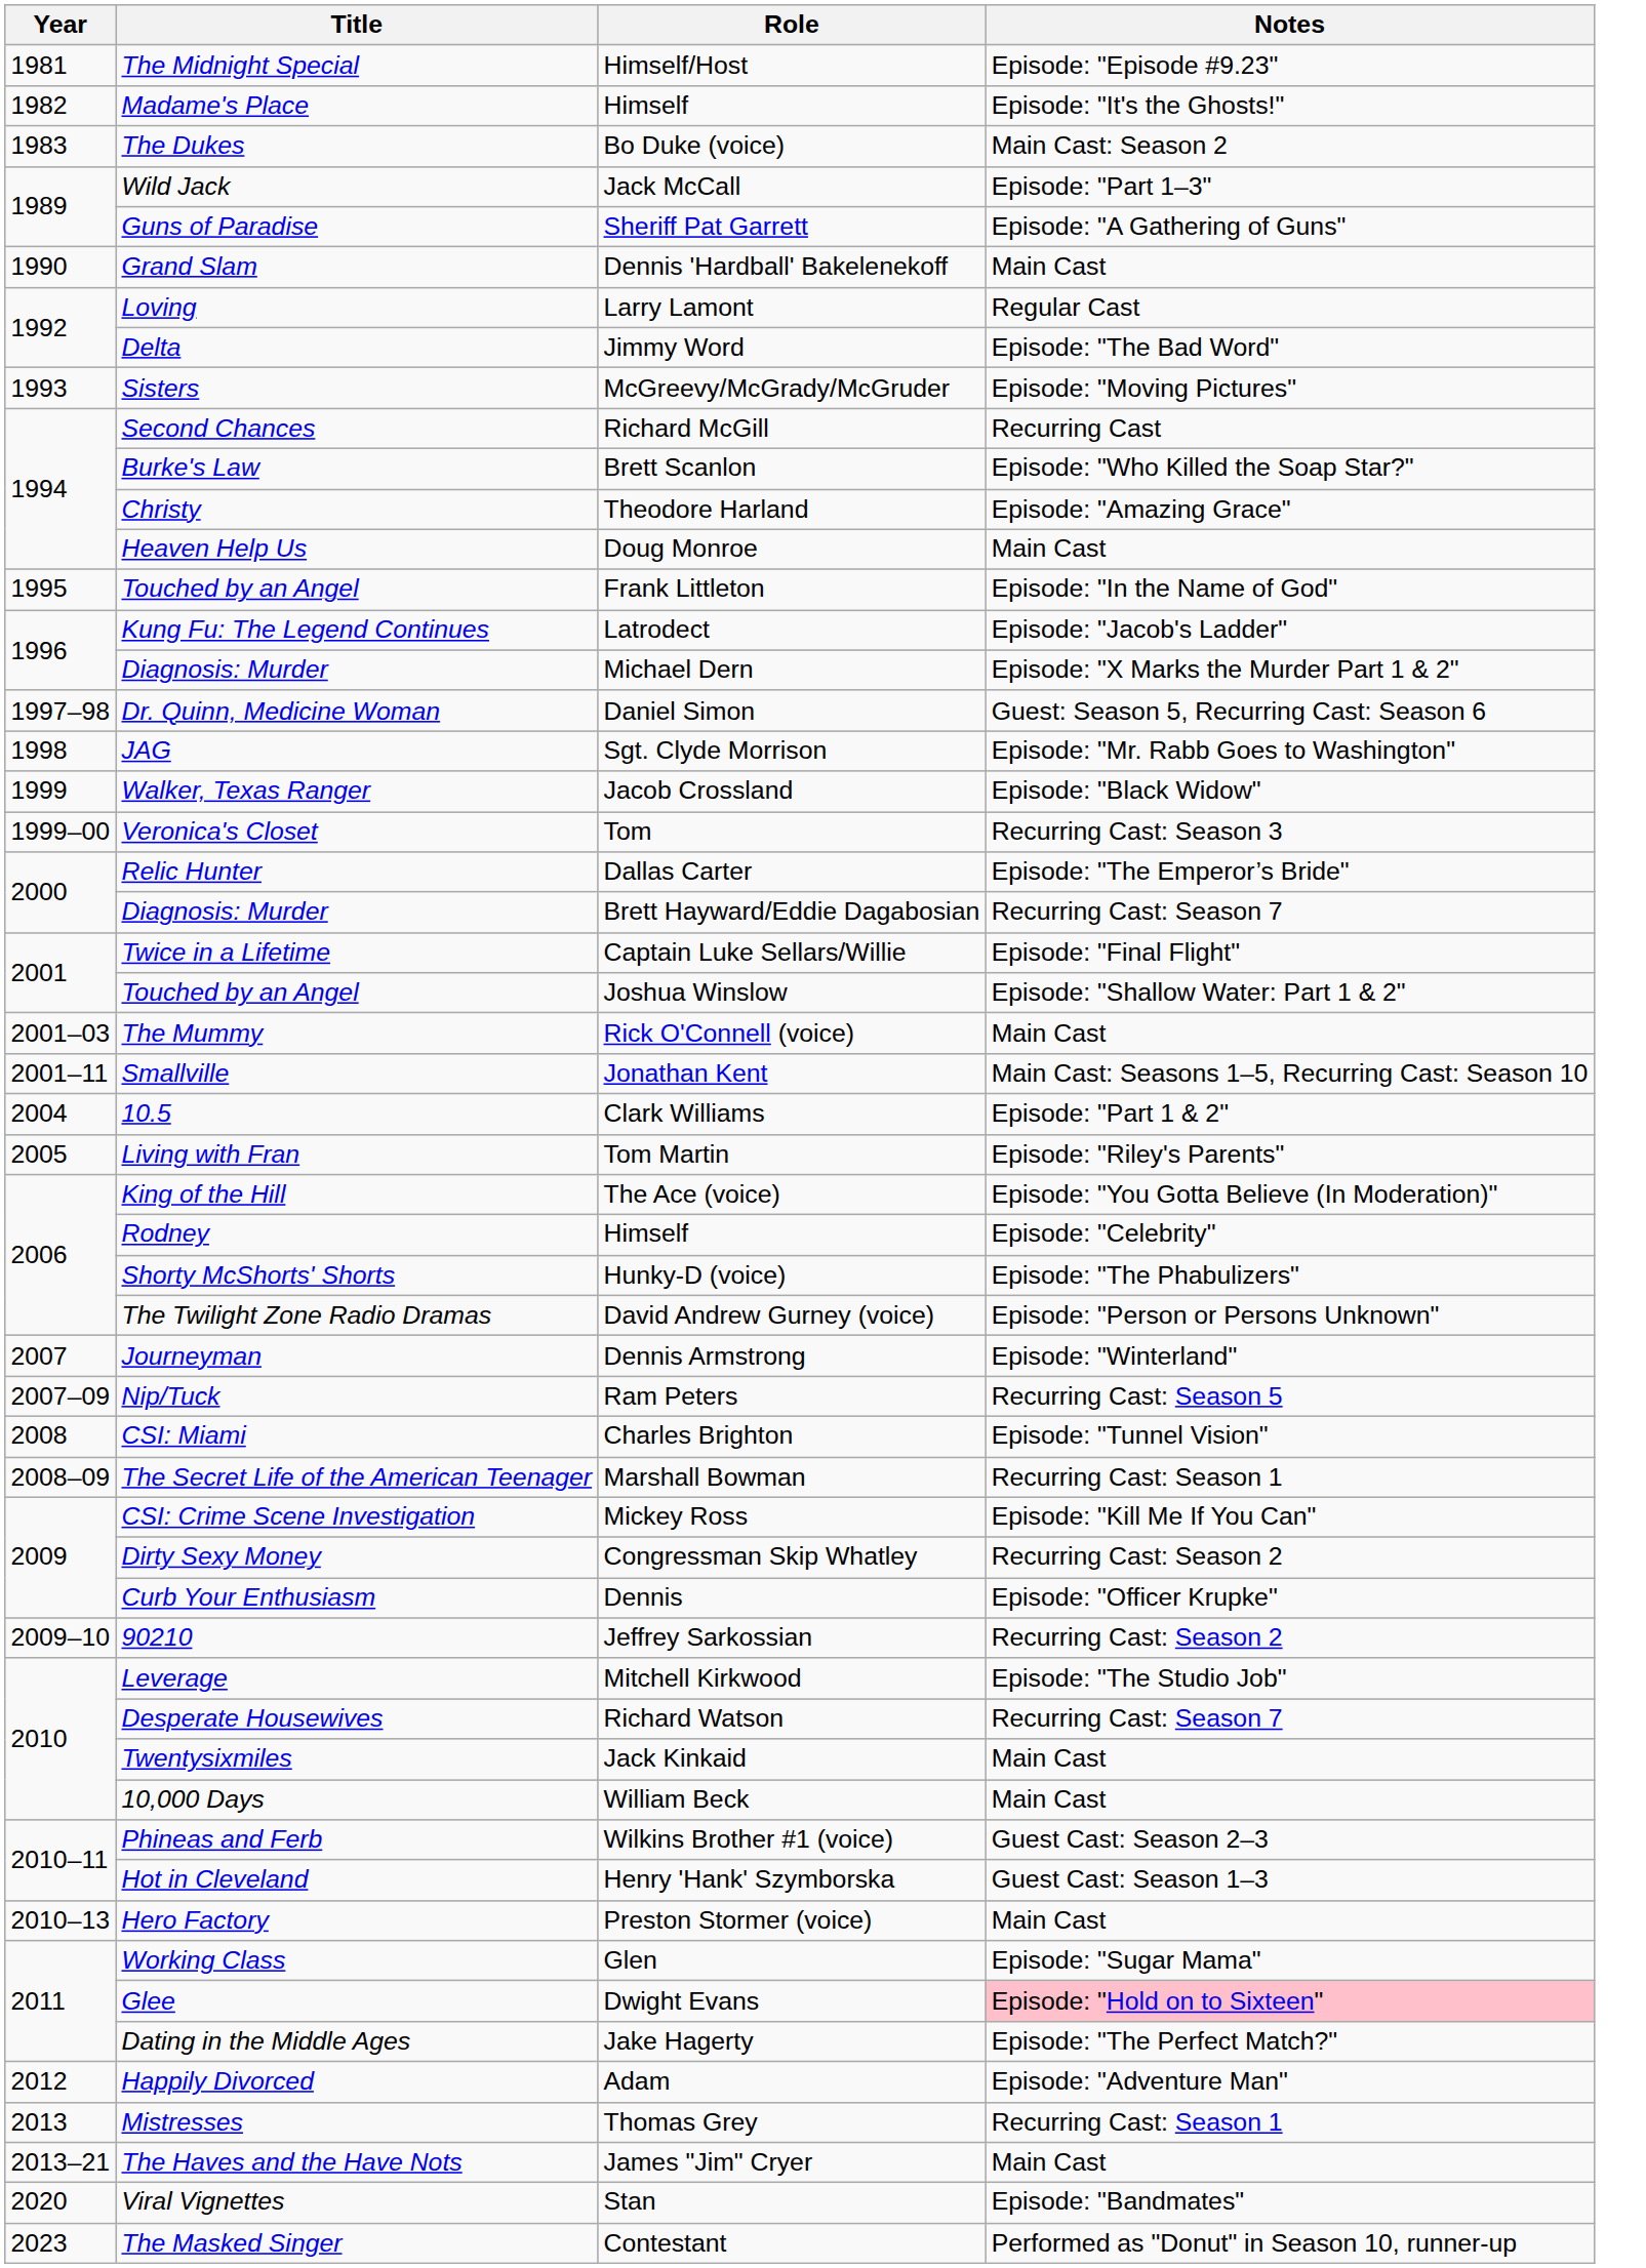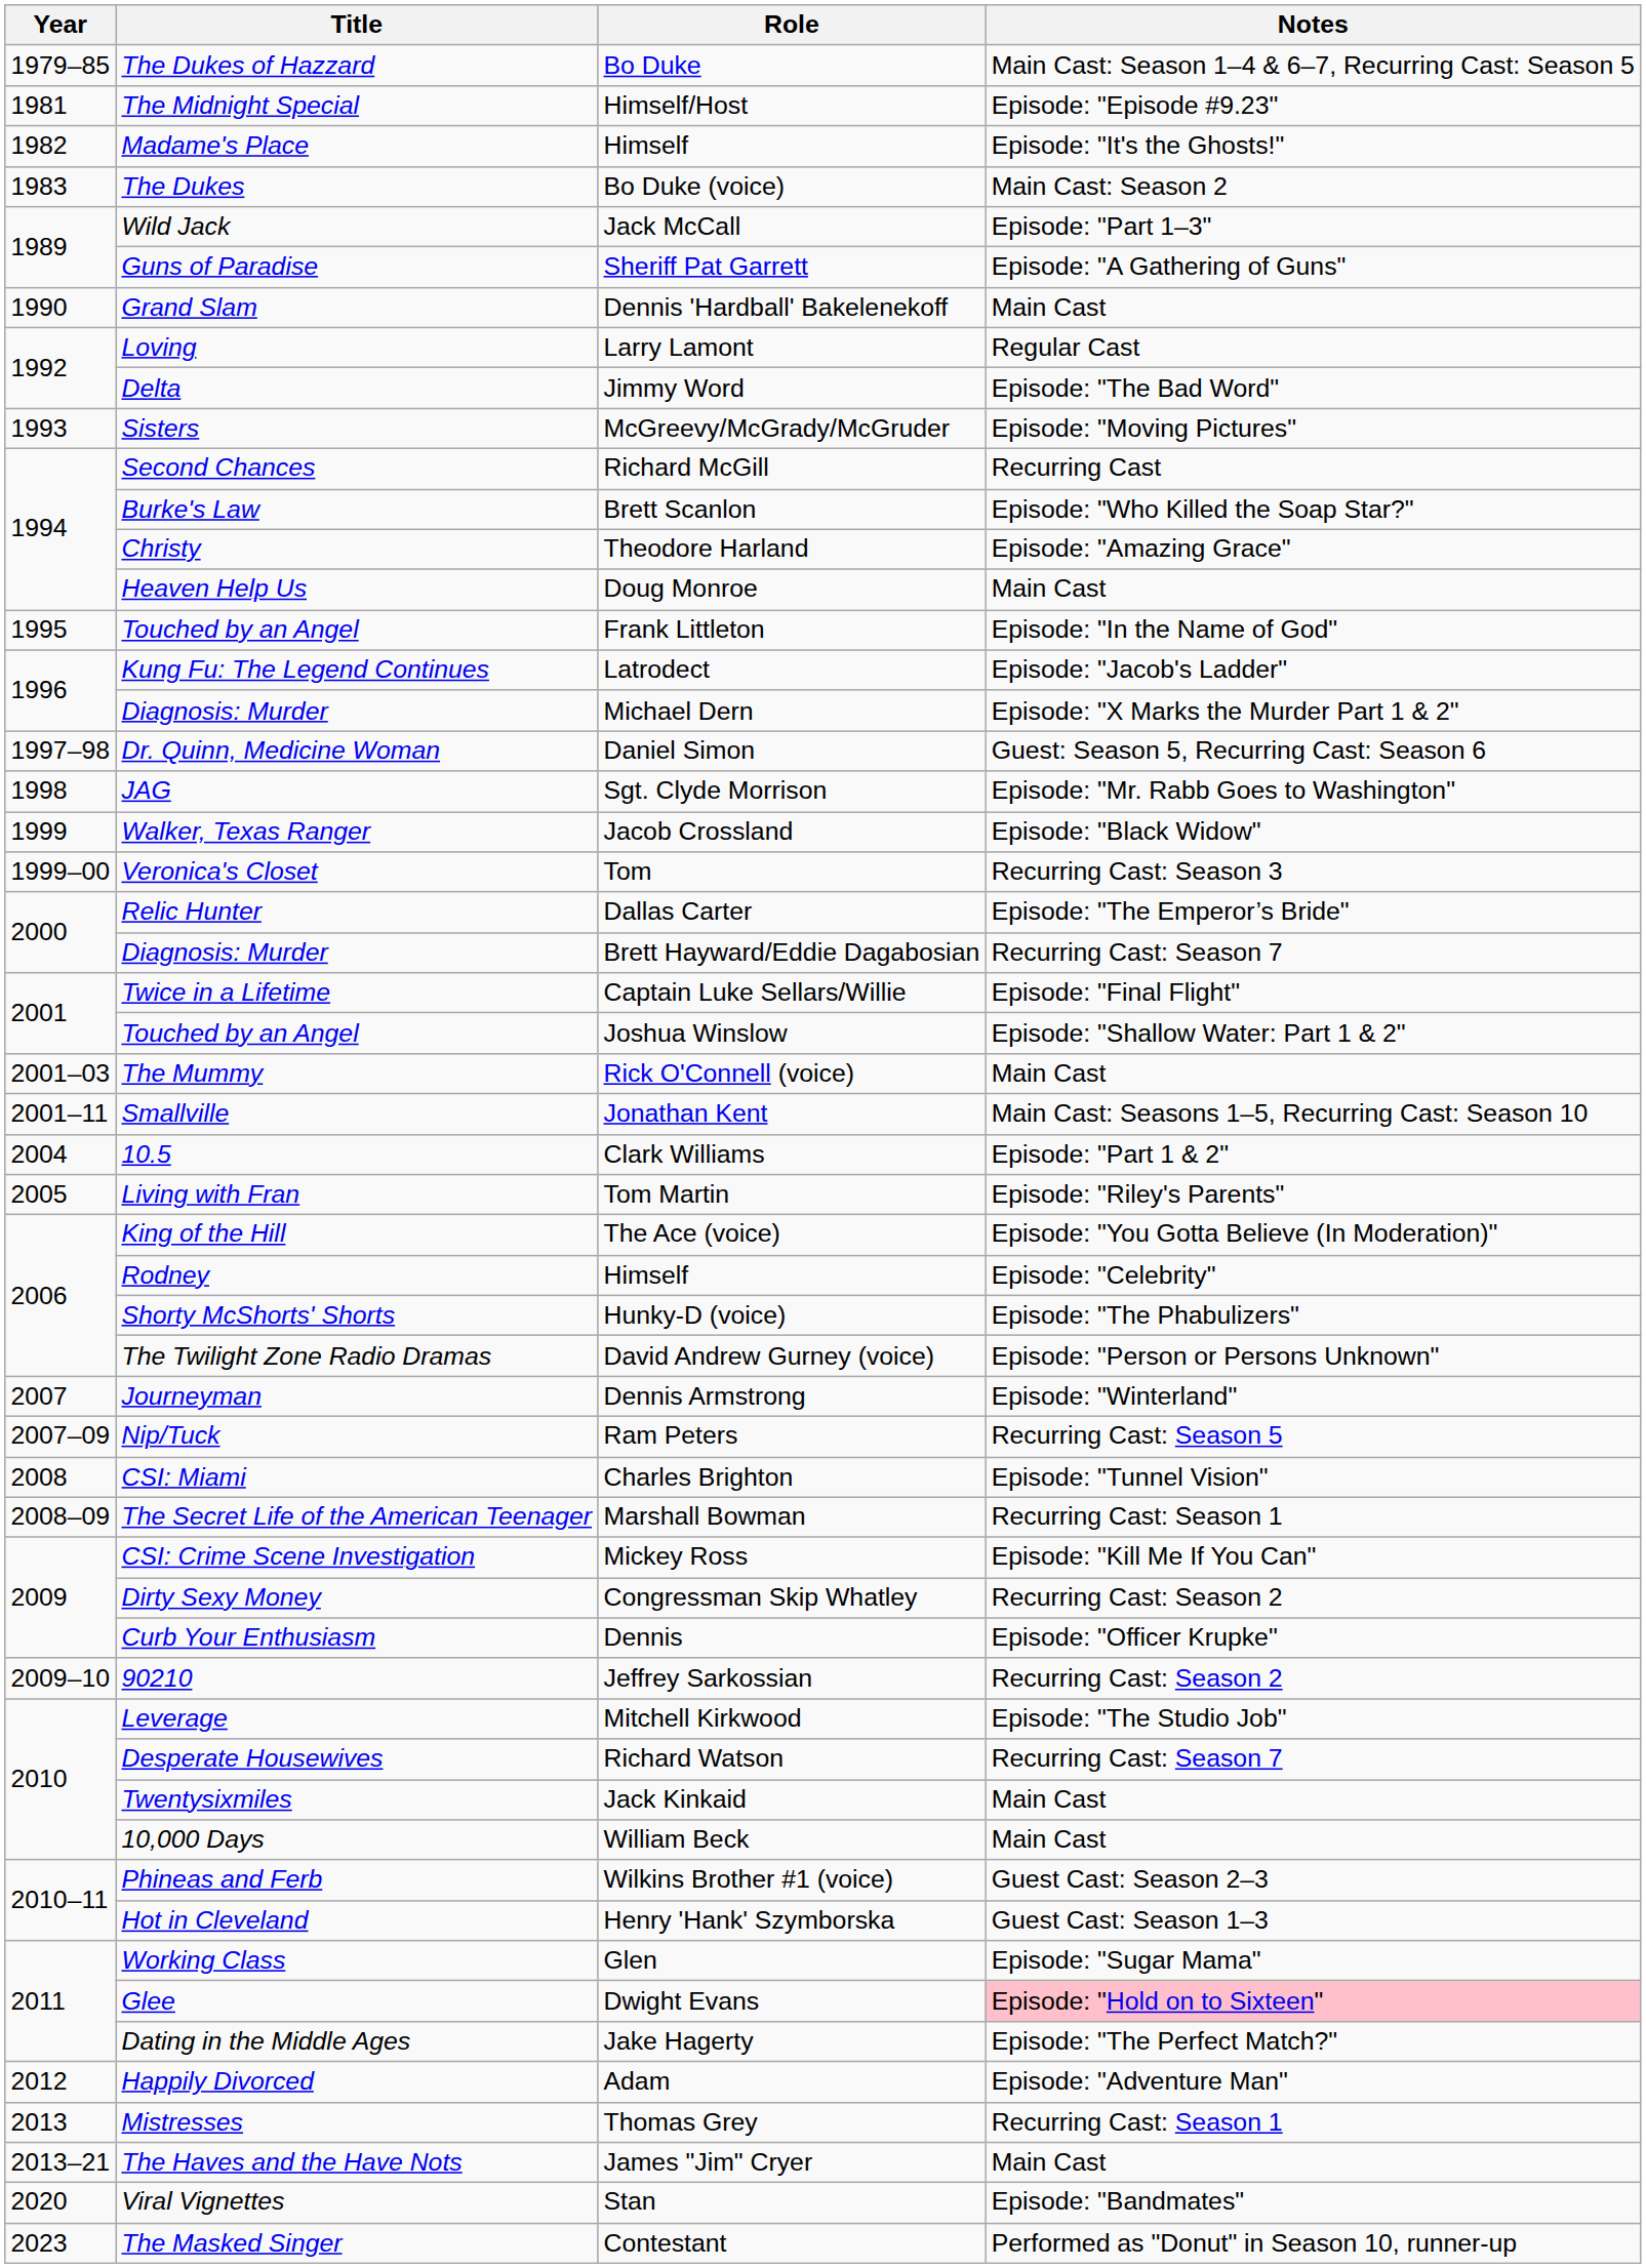 <table class="wikitable sortable plainrowheaders">
 <tr>
 <th>Year</th>
 <th>Title</th>
 <th>Role</th>
 <th>Notes</th>
+</tr>
+<tr>
+<td>1979–85</td>
+<td><em><a href='#'>The Dukes of Hazzard</a></em></td>
+<td><a href='#'>Bo Duke</a></td>
+<td>Main Cast: Season 1–4 & 6–7, Recurring Cast: Season 5</td>
 </tr>
 <tr>
 <td>1981</td>
 <td><em><a href='#'>The Midnight Special</a></em></td>
 <td>Himself/Host</td>
 <td>Episode: "Episode #9.23"</td>
 </tr>
 <tr>
 <td>1982</td>
 <td><em><a href='#'>Madame's Place</a></em></td>
 <td>Himself</td>
 <td>Episode: "It's the Ghosts!"</td>
 </tr>
 <tr>
 <td>1983</td>
 <td><em><a href='#'>The Dukes</a></em></td>
 <td>Bo Duke (voice)</td>
 <td>Main Cast: Season 2</td>
 </tr>
 <tr>
 <td rowspan="2">1989</td>
 <td><em>Wild Jack</em></td>
 <td>Jack McCall</td>
 <td>Episode: "Part 1–3"</td>
 </tr>
 <tr>
 <td><em><a href='#'>Guns of Paradise</a></em></td>
 <td><a href='#'>Sheriff Pat Garrett</a></td>
 <td>Episode: "A Gathering of Guns"</td>
 </tr>
 <tr>
 <td>1990</td>
 <td><em><a href='#'>Grand Slam</a></em></td>
 <td>Dennis 'Hardball' Bakelenekoff</td>
 <td>Main Cast</td>
 </tr>
 <tr>
 <td rowspan="2">1992</td>
 <td><em><a href='#'>Loving</a></em></td>
 <td>Larry Lamont</td>
 <td>Regular Cast</td>
 </tr>
 <tr>
 <td><em><a href='#'>Delta</a></em></td>
 <td>Jimmy Word</td>
 <td>Episode: "The Bad Word"</td>
 </tr>
 <tr>
 <td rowspan="1">1993</td>
 <td><em><a href='#'>Sisters</a></em></td>
 <td>McGreevy/McGrady/McGruder</td>
 <td>Episode: "Moving Pictures"</td>
 </tr>
 <tr>
 <td rowspan="4">1994</td>
 <td><em><a href='#'>Second Chances</a></em></td>
 <td>Richard McGill</td>
 <td>Recurring Cast</td>
 </tr>
 <tr>
 <td><em><a href='#'>Burke's Law</a></em></td>
 <td>Brett Scanlon</td>
 <td>Episode: "Who Killed the Soap Star?"</td>
 </tr>
 <tr>
 <td><em><a href='#'>Christy</a></em></td>
 <td>Theodore Harland</td>
 <td>Episode: "Amazing Grace"</td>
 </tr>
 <tr>
 <td><em><a href='#'>Heaven Help Us</a></em></td>
 <td>Doug Monroe</td>
 <td>Main Cast</td>
 </tr>
 <tr>
 <td>1995</td>
 <td><em><a href='#'>Touched by an Angel</a></em></td>
 <td>Frank Littleton</td>
 <td>Episode: "In the Name of God"</td>
 </tr>
 <tr>
 <td rowspan="2">1996</td>
 <td><em><a href='#'>Kung Fu: The Legend Continues</a></em></td>
 <td>Latrodect</td>
 <td>Episode: "Jacob's Ladder"</td>
 </tr>
 <tr>
 <td><em><a href='#'>Diagnosis: Murder</a></em></td>
 <td>Michael Dern</td>
 <td>Episode: "X Marks the Murder Part 1 & 2"</td>
 </tr>
 <tr>
 <td>1997–98</td>
 <td><em><a href='#'>Dr. Quinn, Medicine Woman</a></em></td>
 <td>Daniel Simon</td>
 <td>Guest: Season 5, Recurring Cast: Season 6</td>
 </tr>
 <tr>
 <td>1998</td>
 <td><em><a href='#'>JAG</a></em></td>
 <td>Sgt. Clyde Morrison</td>
 <td>Episode: "Mr. Rabb Goes to Washington"</td>
 </tr>
 <tr>
 <td>1999</td>
 <td><em><a href='#'>Walker, Texas Ranger</a></em></td>
 <td>Jacob Crossland</td>
 <td>Episode: "Black Widow"</td>
 </tr>
 <tr>
 <td>1999–00</td>
 <td><em><a href='#'>Veronica's Closet</a></em></td>
 <td>Tom</td>
 <td>Recurring Cast: Season 3</td>
 </tr>
 <tr>
 <td rowspan="2">2000</td>
 <td><em><a href='#'>Relic Hunter</a></em></td>
 <td>Dallas Carter</td>
 <td>Episode: "The Emperor’s Bride"</td>
 </tr>
 <tr>
 <td><em><a href='#'>Diagnosis: Murder</a></em></td>
 <td>Brett Hayward/Eddie Dagabosian</td>
 <td>Recurring Cast: Season 7</td>
 </tr>
 <tr>
 <td rowspan="2">2001</td>
 <td><em><a href='#'>Twice in a Lifetime</a></em></td>
 <td>Captain Luke Sellars/Willie</td>
 <td>Episode: "Final Flight"</td>
 </tr>
 <tr>
 <td><em><a href='#'>Touched by an Angel</a></em></td>
 <td>Joshua Winslow</td>
 <td>Episode: "Shallow Water: Part 1 & 2"</td>
 </tr>
 <tr>
 <td>2001–03</td>
 <td><em><a href='#'>The Mummy</a></em></td>
 <td><a href='#'>Rick O'Connell</a> (voice)</td>
 <td>Main Cast</td>
 </tr>
 <tr>
 <td>2001–11</td>
 <td><em><a href='#'>Smallville</a></em></td>
 <td><a href='#'>Jonathan Kent</a></td>
 <td>Main Cast: Seasons 1–5, Recurring Cast: Season 10</td>
 </tr>
 <tr>
 <td>2004</td>
 <td><em><a href='#'>10.5</a></em></td>
 <td>Clark Williams</td>
 <td>Episode: "Part 1 & 2"</td>
 </tr>
 <tr>
 <td>2005</td>
 <td><em><a href='#'>Living with Fran</a></em></td>
 <td>Tom Martin</td>
 <td>Episode: "Riley's Parents"</td>
 </tr>
 <tr>
 <td rowspan="4">2006</td>
 <td><em><a href='#'>King of the Hill</a></em></td>
 <td>The Ace (voice)</td>
 <td>Episode: "You Gotta Believe (In Moderation)"</td>
 </tr>
 <tr>
 <td><em><a href='#'>Rodney</a></em></td>
 <td>Himself</td>
 <td>Episode: "Celebrity"</td>
 </tr>
 <tr>
 <td><em><a href='#'>Shorty McShorts' Shorts</a></em></td>
 <td>Hunky-D (voice)</td>
 <td>Episode: "The Phabulizers"</td>
 </tr>
 <tr>
 <td><em>The Twilight Zone Radio Dramas</em></td>
 <td>David Andrew Gurney (voice)</td>
 <td>Episode: "Person or Persons Unknown"</td>
 </tr>
 <tr>
 <td>2007</td>
 <td><em><a href='#'>Journeyman</a></em></td>
 <td>Dennis Armstrong</td>
 <td>Episode: "Winterland"</td>
 </tr>
 <tr>
 <td>2007–09</td>
 <td><em><a href='#'>Nip/Tuck</a></em></td>
 <td>Ram Peters</td>
 <td>Recurring Cast: <a href='#'>Season 5</a></td>
 </tr>
 <tr>
 <td>2008</td>
 <td><em><a href='#'>CSI: Miami</a></em></td>
 <td>Charles Brighton</td>
 <td>Episode: "Tunnel Vision"</td>
 </tr>
 <tr>
 <td>2008–09</td>
 <td><em><a href='#'>The Secret Life of the American Teenager</a></em></td>
 <td>Marshall Bowman</td>
 <td>Recurring Cast: Season 1</td>
 </tr>
 <tr>
 <td rowspan="3">2009</td>
 <td><em><a href='#'>CSI: Crime Scene Investigation</a></em></td>
 <td>Mickey Ross</td>
 <td>Episode: "Kill Me If You Can"</td>
 </tr>
 <tr>
 <td><em><a href='#'>Dirty Sexy Money</a></em></td>
 <td>Congressman Skip Whatley</td>
 <td>Recurring Cast: Season 2</td>
 </tr>
 <tr>
 <td><em><a href='#'>Curb Your Enthusiasm</a></em></td>
 <td>Dennis</td>
 <td>Episode: "Officer Krupke"</td>
 </tr>
 <tr>
 <td>2009–10</td>
 <td><em><a href='#'>90210</a></em></td>
 <td>Jeffrey Sarkossian</td>
 <td>Recurring Cast: <a href='#'>Season 2</a></td>
 </tr>
 <tr>
 <td rowspan="4">2010</td>
 <td><em><a href='#'>Leverage</a></em></td>
 <td>Mitchell Kirkwood</td>
 <td>Episode: "The Studio Job"</td>
 </tr>
 <tr>
 <td><em><a href='#'>Desperate Housewives</a></em></td>
 <td>Richard Watson</td>
 <td>Recurring Cast: <a href='#'>Season 7</a></td>
 </tr>
 <tr>
 <td><em><a href='#'>Twentysixmiles</a></em></td>
 <td>Jack Kinkaid</td>
 <td>Main Cast</td>
 </tr>
 <tr>
 <td><em>10,000 Days</em></td>
 <td>William Beck</td>
 <td>Main Cast</td>
 </tr>
 <tr>
 <td rowspan="2">2010–11</td>
 <td><em><a href='#'>Phineas and Ferb</a></em></td>
 <td>Wilkins Brother #1 (voice)</td>
 <td>Guest Cast: Season 2–3</td>
 </tr>
 <tr>
 <td><em><a href='#'>Hot in Cleveland</a></em></td>
 <td>Henry 'Hank' Szymborska</td>
 <td>Guest Cast: Season 1–3</td>
 </tr>
 <tr>
-<td>2010–13</td>
-<td><em><a href='#'>Hero Factory</a></em></td>
-<td>Preston Stormer (voice)</td>
-<td>Main Cast</td>
-</tr>
-<tr>
 <td rowspan="3">2011</td>
 <td><em><a href='#'>Working Class</a></em></td>
 <td>Glen</td>
 <td>Episode: "Sugar Mama"</td>
 </tr>
 <tr>
 <td><em><a href='#'>Glee</a></em></td>
 <td>Dwight Evans</td>
 <td style="background: pink;">Episode: "<a href='#'>Hold on to Sixteen</a>"</td>
 </tr>
 <tr>
 <td><em>Dating in the Middle Ages</em></td>
 <td>Jake Hagerty</td>
 <td>Episode: "The Perfect Match?"</td>
 </tr>
 <tr>
 <td>2012</td>
 <td><em><a href='#'>Happily Divorced</a></em></td>
 <td>Adam</td>
 <td>Episode: "Adventure Man"</td>
 </tr>
 <tr>
 <td>2013</td>
 <td><em><a href='#'>Mistresses</a></em></td>
 <td>Thomas Grey</td>
 <td>Recurring Cast: <a href='#'>Season 1</a></td>
 </tr>
 <tr>
 <td>2013–21</td>
 <td><em><a href='#'>The Haves and the Have Nots</a></em></td>
 <td>James "Jim" Cryer</td>
 <td>Main Cast</td>
 </tr>
 <tr>
 <td>2020</td>
 <td><em>Viral Vignettes</em></td>
 <td>Stan</td>
 <td>Episode: "Bandmates"</td>
 </tr>
 <tr>
 <td>2023</td>
 <td><em><a href='#'>The Masked Singer</a></em></td>
 <td>Contestant</td>
 <td>Performed as "Donut" in Season 10, runner-up</td>
 </tr>
 </table>
